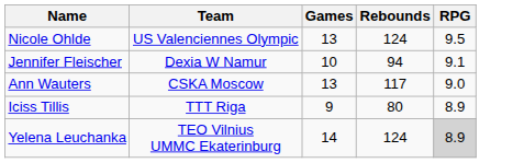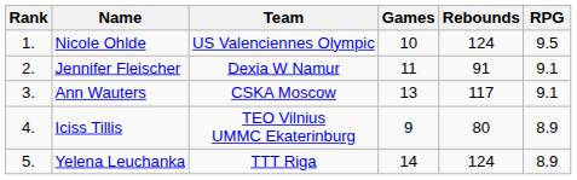 <table class="wikitable" style="text-align: center;">
 <tr>
+<th>Rank</th>
 <th>Name</th>
 <th>Team</th>
 <th>Games</th>
 <th>Rebounds</th>
 <th width=40>RPG</th>
 </tr>
 <tr>
+<td>1.</td>
 <td align="left"> <a href='#'>Nicole Ohlde</a></td>
 <td><a href='#'>US Valenciennes Olympic</a></td>
-<td>13</td>
+<td>10</td>
 <td>124</td>
 <td>9.5</td>
 </tr>
 <tr>
+<td>2.</td>
 <td align="left"> <a href='#'>Jennifer Fleischer</a></td>
 <td><a href='#'>Dexia W Namur</a></td>
-<td>10</td>
-<td>94</td>
+<td>11</td>
+<td>91</td>
 <td>9.1</td>
 </tr>
 <tr>
+<td>3.</td>
 <td align="left"> <a href='#'>Ann Wauters</a></td>
 <td><a href='#'>CSKA Moscow</a></td>
 <td>13</td>
 <td>117</td>
-<td>9.0</td>
+<td>9.1</td>
 </tr>
 <tr>
+<td>4.</td>
 <td align="left"> <a href='#'>Iciss Tillis</a></td>
-<td><a href='#'>TTT Riga</a></td>
+<td><a href='#'>TEO Vilnius</a><br><a href='#'>UMMC Ekaterinburg</a></td>
 <td>9</td>
 <td>80</td>
 <td>8.9</td>
 </tr>
 <tr>
+<td>5.</td>
 <td align="left"> <a href='#'>Yelena Leuchanka</a></td>
-<td><a href='#'>TEO Vilnius</a><br><a href='#'>UMMC Ekaterinburg</a></td>
+<td><a href='#'>TTT Riga</a></td>
 <td>14</td>
 <td>124</td>
-<td style="background: lightgrey;">8.9</td>
+<td>8.9</td>
 </tr>
 </table>
